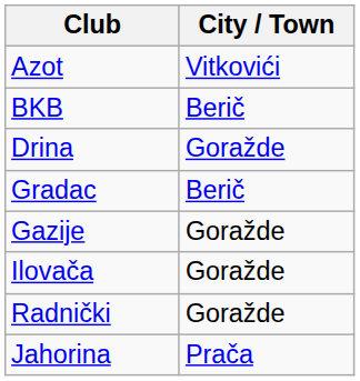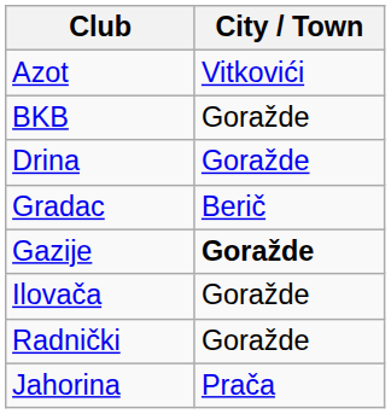 <table class="wikitable sortable">
 <tr>
 <th style="width:100px;">Club</th>
 <th style="width:100px;">City / Town</th>
 </tr>
 <tr>
 <td><a href='#'>Azot</a></td>
 <td><a href='#'>Vitkovići</a></td>
 </tr>
 <tr>
 <td><a href='#'>BKB</a></td>
-<td><a href='#'>Berič</a></td>
+<td>Goražde</td>
 </tr>
 <tr>
 <td><a href='#'>Drina</a></td>
 <td><a href='#'>Goražde</a></td>
 </tr>
 <tr>
 <td><a href='#'>Gradac</a></td>
 <td><a href='#'>Berič</a></td>
 </tr>
 <tr>
 <td><a href='#'>Gazije</a></td>
-<td>Goražde</td>
+<td><strong>Goražde</strong></td>
 </tr>
 <tr>
 <td><a href='#'>Ilovača</a></td>
 <td>Goražde</td>
 </tr>
 <tr>
 <td><a href='#'>Radnički</a></td>
 <td>Goražde</td>
 </tr>
 <tr>
 <td><a href='#'>Jahorina</a></td>
 <td><a href='#'>Prača</a></td>
 </tr>
 </table>
